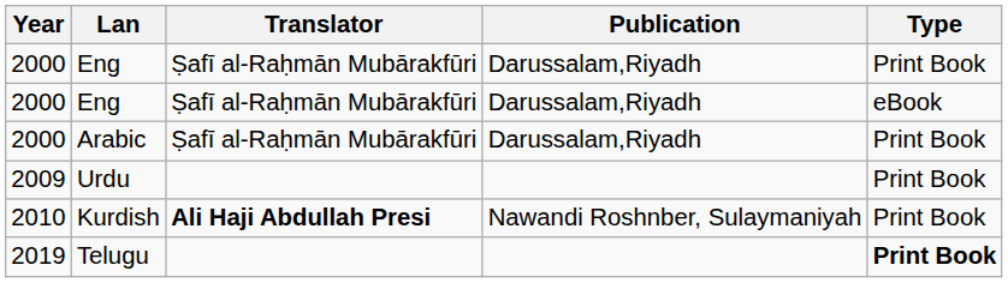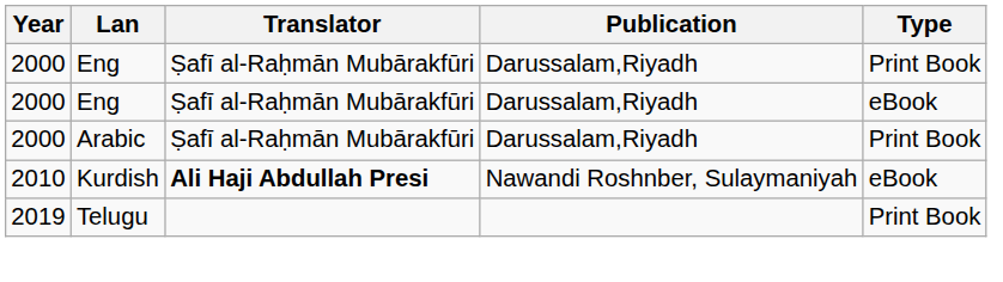 <table class="wikitable">
 <tr>
 <th>Year</th>
 <th>Lan</th>
 <th>Translator</th>
 <th>Publication</th>
 <th>Type</th>
 </tr>
 <tr>
 <td>2000</td>
 <td>Eng</td>
 <td>Ṣafī al-Raḥmān Mubārakfūri</td>
 <td>Darussalam,Riyadh</td>
 <td>Print Book</td>
 </tr>
 <tr>
 <td>2000</td>
 <td>Eng</td>
 <td>Ṣafī al-Raḥmān Mubārakfūri</td>
 <td>Darussalam,Riyadh</td>
 <td>eBook</td>
 </tr>
 <tr>
 <td>2000</td>
 <td>Arabic</td>
 <td>Ṣafī al-Raḥmān Mubārakfūri</td>
 <td>Darussalam,Riyadh</td>
 <td>Print Book</td>
 </tr>
 <tr>
-<td>2009</td>
-<td>Urdu</td>
-<td></td>
-<td></td>
-<td>Print Book</td>
-</tr>
-<tr>
 <td>2010</td>
 <td>Kurdish</td>
 <td><strong>Ali Haji Abdullah Presi</strong></td>
 <td>Nawandi Roshnber, Sulaymaniyah</td>
-<td>Print Book</td>
+<td>eBook</td>
 </tr>
 <tr>
 <td>2019</td>
 <td>Telugu</td>
 <td></td>
 <td></td>
-<td><strong>Print Book</strong></td>
+<td>Print Book</td>
 </tr>
 </table>
